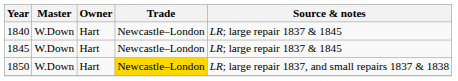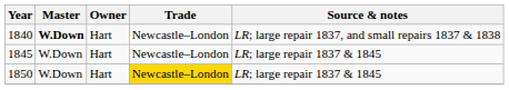 <table class="sortable wikitable">
 <tr>
 <th>Year</th>
 <th>Master</th>
 <th>Owner</th>
 <th>Trade</th>
 <th>Source & notes</th>
 </tr>
 <tr>
 <td>1840</td>
-<td>W.Down</td>
+<td><strong>W.Down</strong></td>
 <td>Hart</td>
 <td>Newcastle–London</td>
-<td><em>LR</em>; large repair 1837 & 1845</td>
+<td><em>LR</em>; large repair 1837, and small repairs 1837 & 1838</td>
 </tr>
 <tr>
 <td>1845</td>
 <td>W.Down</td>
 <td>Hart</td>
 <td>Newcastle–London</td>
 <td><em>LR</em>; large repair 1837 & 1845</td>
 </tr>
 <tr>
 <td>1850</td>
 <td>W.Down</td>
 <td>Hart</td>
 <td style="background: gold;">Newcastle–London</td>
-<td><em>LR</em>; large repair 1837, and small repairs 1837 & 1838</td>
+<td><em>LR</em>; large repair 1837 & 1845</td>
 </tr>
 <tr>
 </tr>
 </table>
